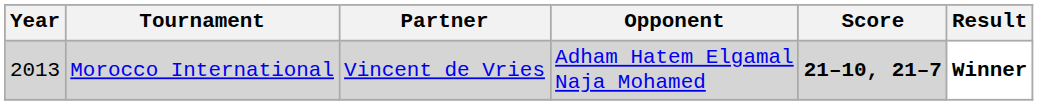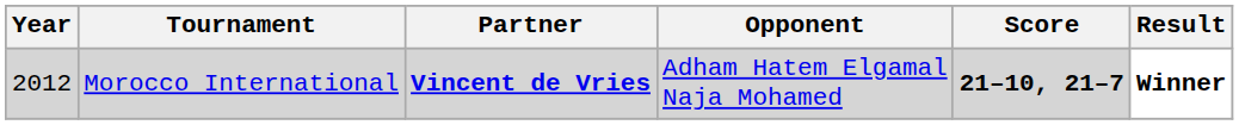 <table class="sortable wikitable" style="font-size: 90%;">
 <tr>
 <th>Year</th>
 <th>Tournament</th>
 <th>Partner</th>
 <th>Opponent</th>
 <th>Score</th>
 <th>Result</th>
 </tr>
 <tr style="background:#D5D5D5">
-<td align="center">2013</td>
+<td align="center">2012</td>
 <td align="left"><a href='#'>Morocco International</a></td>
-<td align="left"> <a href='#'>Vincent de Vries</a></td>
+<td align="left"><strong> <a href='#'>Vincent de Vries</a></strong></td>
 <td align="left"> <a href='#'>Adham Hatem Elgamal</a> <br>  <a href='#'>Naja Mohamed</a></td>
 <td align="left"><strong>21–10, 21–7</strong></td>
 <td style="text-align:left; background:white"> <strong>Winner</strong></td>
 </tr>
 </table>
